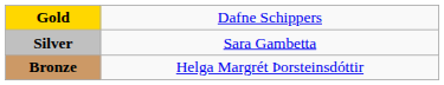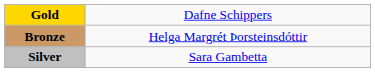 <table class="wikitable" style="text-align:center; " width="35%">
 <tr>
 <td bgcolor="gold"><strong>Gold</strong></td>
 <td><a href='#'>Dafne Schippers</a><br>  <small><em></em></small></td>
 </tr>
 <tr>
+<td bgcolor="CC9966"><strong>Bronze</strong></td>
+<td><a href='#'>Helga Margrét Þorsteinsdóttir</a><br>  <small><em></em></small></td>
+</tr>
+<tr>
 <td bgcolor="silver"><strong>Silver</strong></td>
 <td><a href='#'>Sara Gambetta</a><br>  <small><em></em></small></td>
 </tr>
-<tr>
-<td bgcolor="CC9966"><strong>Bronze</strong></td>
-<td><a href='#'>Helga Margrét Þorsteinsdóttir</a><br>  <small><em></em></small></td>
-</tr>
 </table>
